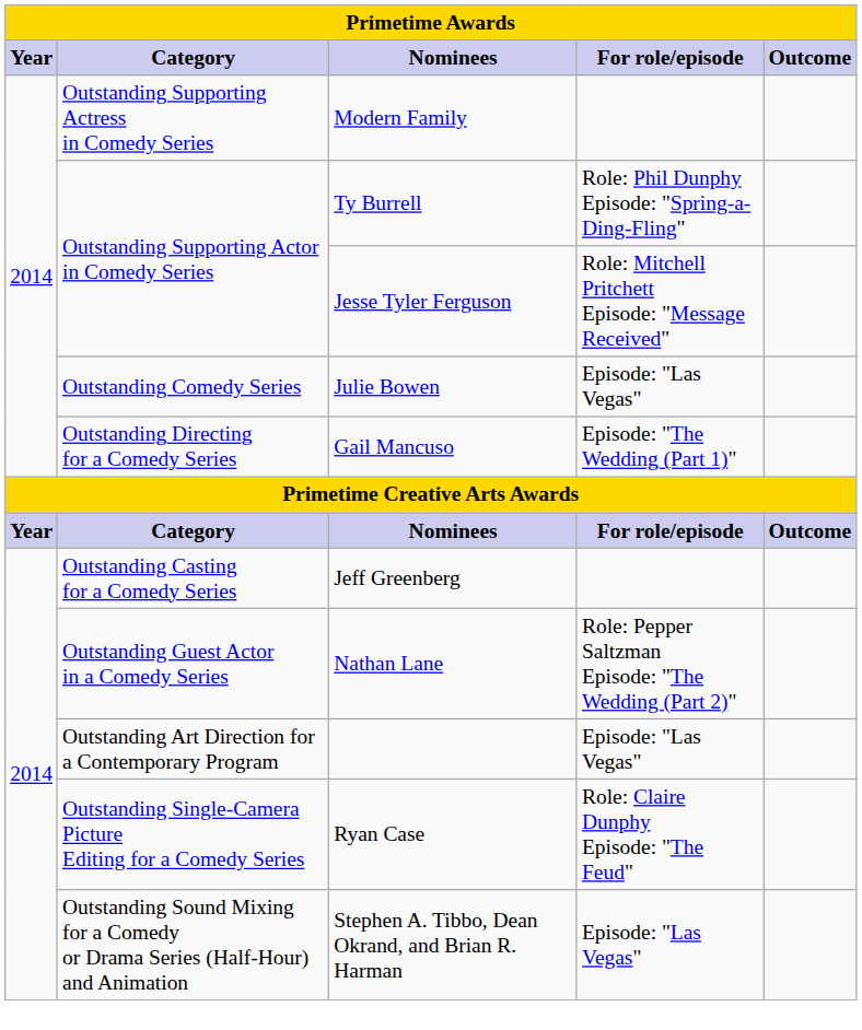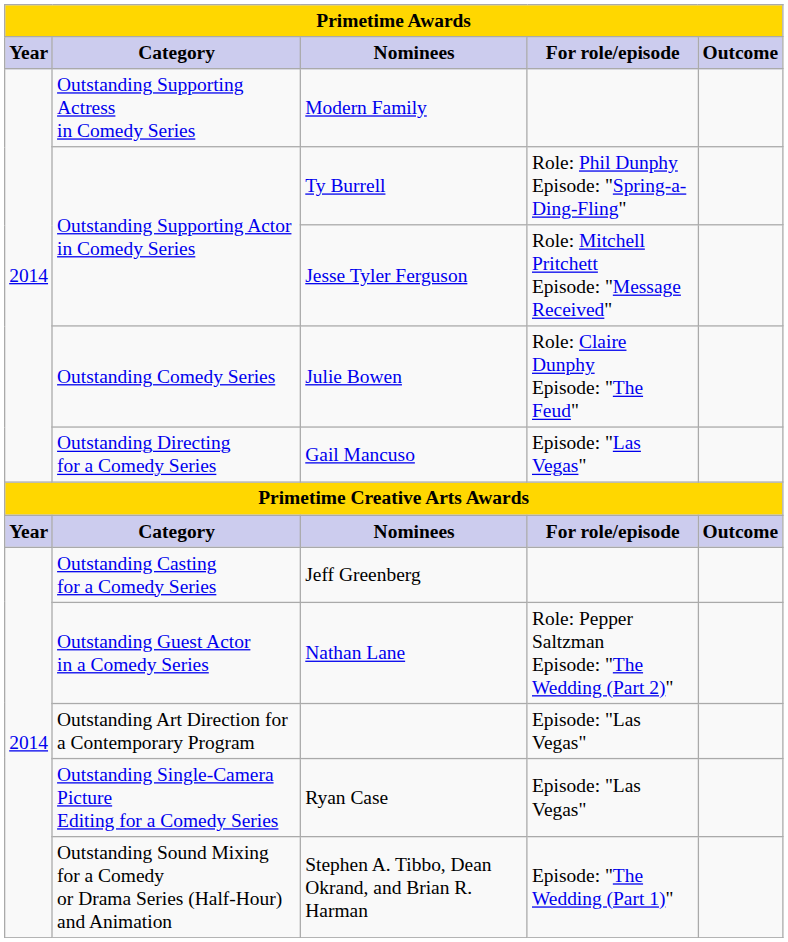 <table class="wikitable" style="font-size: 95%;">
 <tr>
 <th colspan="5" style="background: Gold;">Primetime Awards</th>
 </tr>
 <tr style="text-align:center;">
 <th style="background:#cce;">Year</th>
 <th style="background:#cce;">Category</th>
 <th style="background:#cce;">Nominees</th>
 <th style="background:#cce;">For role/episode</th>
 <th style="background:#cce;">Outcome</th>
 </tr>
 <tr>
 <td rowspan="5"><a href='#'>2014</a></td>
 <td><a href='#'>Outstanding Supporting Actress<br>in Comedy Series</a></td>
 <td><a href='#'>Modern Family</a></td>
 <td></td>
 <td></td>
 </tr>
 <tr>
 <td rowspan="2"><a href='#'>Outstanding Supporting Actor<br>in Comedy Series</a></td>
 <td><a href='#'>Ty Burrell</a></td>
 <td>Role: <a href='#'>Phil Dunphy</a><br>Episode: "<a href='#'>Spring-a-Ding-Fling</a>"</td>
 <td></td>
 </tr>
 <tr>
 <td><a href='#'>Jesse Tyler Ferguson</a></td>
 <td>Role: <a href='#'>Mitchell Pritchett</a><br>Episode: "<a href='#'>Message Received</a>"</td>
 <td></td>
 </tr>
 <tr>
 <td><a href='#'>Outstanding Comedy Series</a></td>
 <td><a href='#'>Julie Bowen</a></td>
-<td>Episode: "Las Vegas"</td>
+<td>Role: <a href='#'>Claire Dunphy</a><br>Episode: "<a href='#'>The Feud</a>"</td>
 <td></td>
 </tr>
 <tr>
 <td><a href='#'>Outstanding Directing<br>for a Comedy Series</a></td>
 <td><a href='#'>Gail Mancuso</a></td>
-<td>Episode: "<a href='#'>The Wedding (Part 1)</a>"</td>
+<td>Episode: "<a href='#'>Las Vegas</a>"</td>
 <td></td>
 </tr>
 <tr>
 <th colspan="5" style="background: Gold;">Primetime Creative Arts Awards</th>
 </tr>
 <tr style="text-align:center;">
 <th style="background:#cce;">Year</th>
 <th style="background:#cce;">Category</th>
 <th style="background:#cce;">Nominees</th>
 <th style="background:#cce;">For role/episode</th>
 <th style="background:#cce;">Outcome</th>
 </tr>
 <tr>
 <td rowspan="5"><a href='#'>2014</a></td>
 <td><a href='#'>Outstanding Casting<br>for a Comedy Series</a></td>
 <td>Jeff Greenberg</td>
 <td></td>
 <td></td>
 </tr>
 <tr>
 <td><a href='#'>Outstanding Guest Actor<br>in a Comedy Series</a></td>
 <td><a href='#'>Nathan Lane</a></td>
 <td>Role: Pepper Saltzman<br>Episode: "<a href='#'>The Wedding (Part 2)</a>"</td>
 <td></td>
 </tr>
 <tr>
 <td>Outstanding Art Direction for a Contemporary Program</td>
 <td></td>
 <td>Episode: "Las Vegas"</td>
 <td></td>
 </tr>
 <tr>
 <td><a href='#'>Outstanding Single-Camera Picture<br>Editing for a Comedy Series</a></td>
 <td>Ryan Case</td>
-<td>Role: <a href='#'>Claire Dunphy</a><br>Episode: "<a href='#'>The Feud</a>"</td>
+<td>Episode: "Las Vegas"</td>
 <td></td>
 </tr>
 <tr>
 <td>Outstanding Sound Mixing for a Comedy<br>or Drama Series (Half-Hour) and Animation</td>
 <td>Stephen A. Tibbo, Dean Okrand, and Brian R. Harman</td>
-<td>Episode: "<a href='#'>Las Vegas</a>"</td>
+<td>Episode: "<a href='#'>The Wedding (Part 1)</a>"</td>
 <td></td>
 </tr>
 </table>
